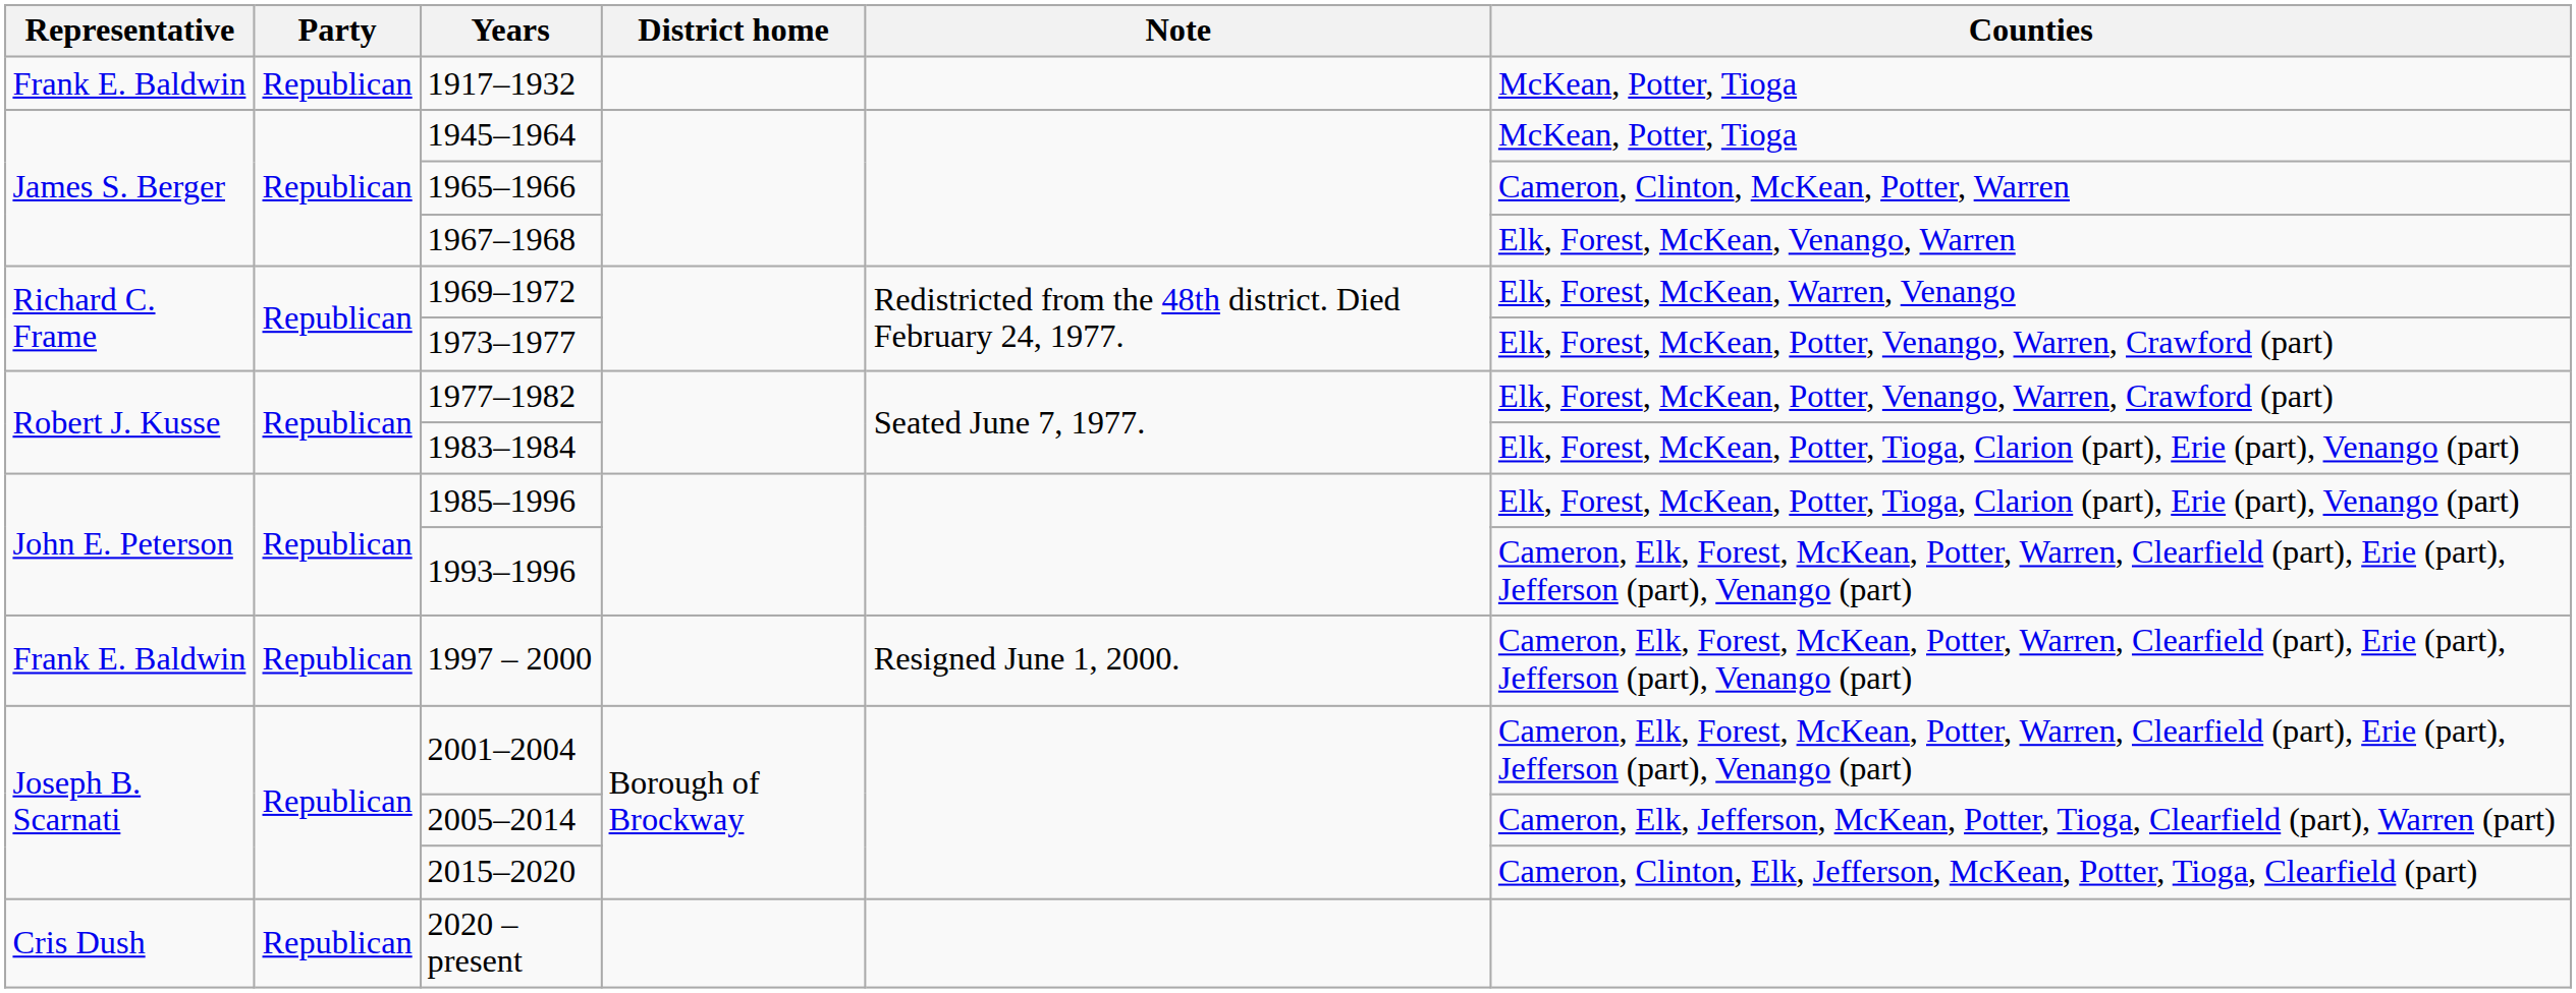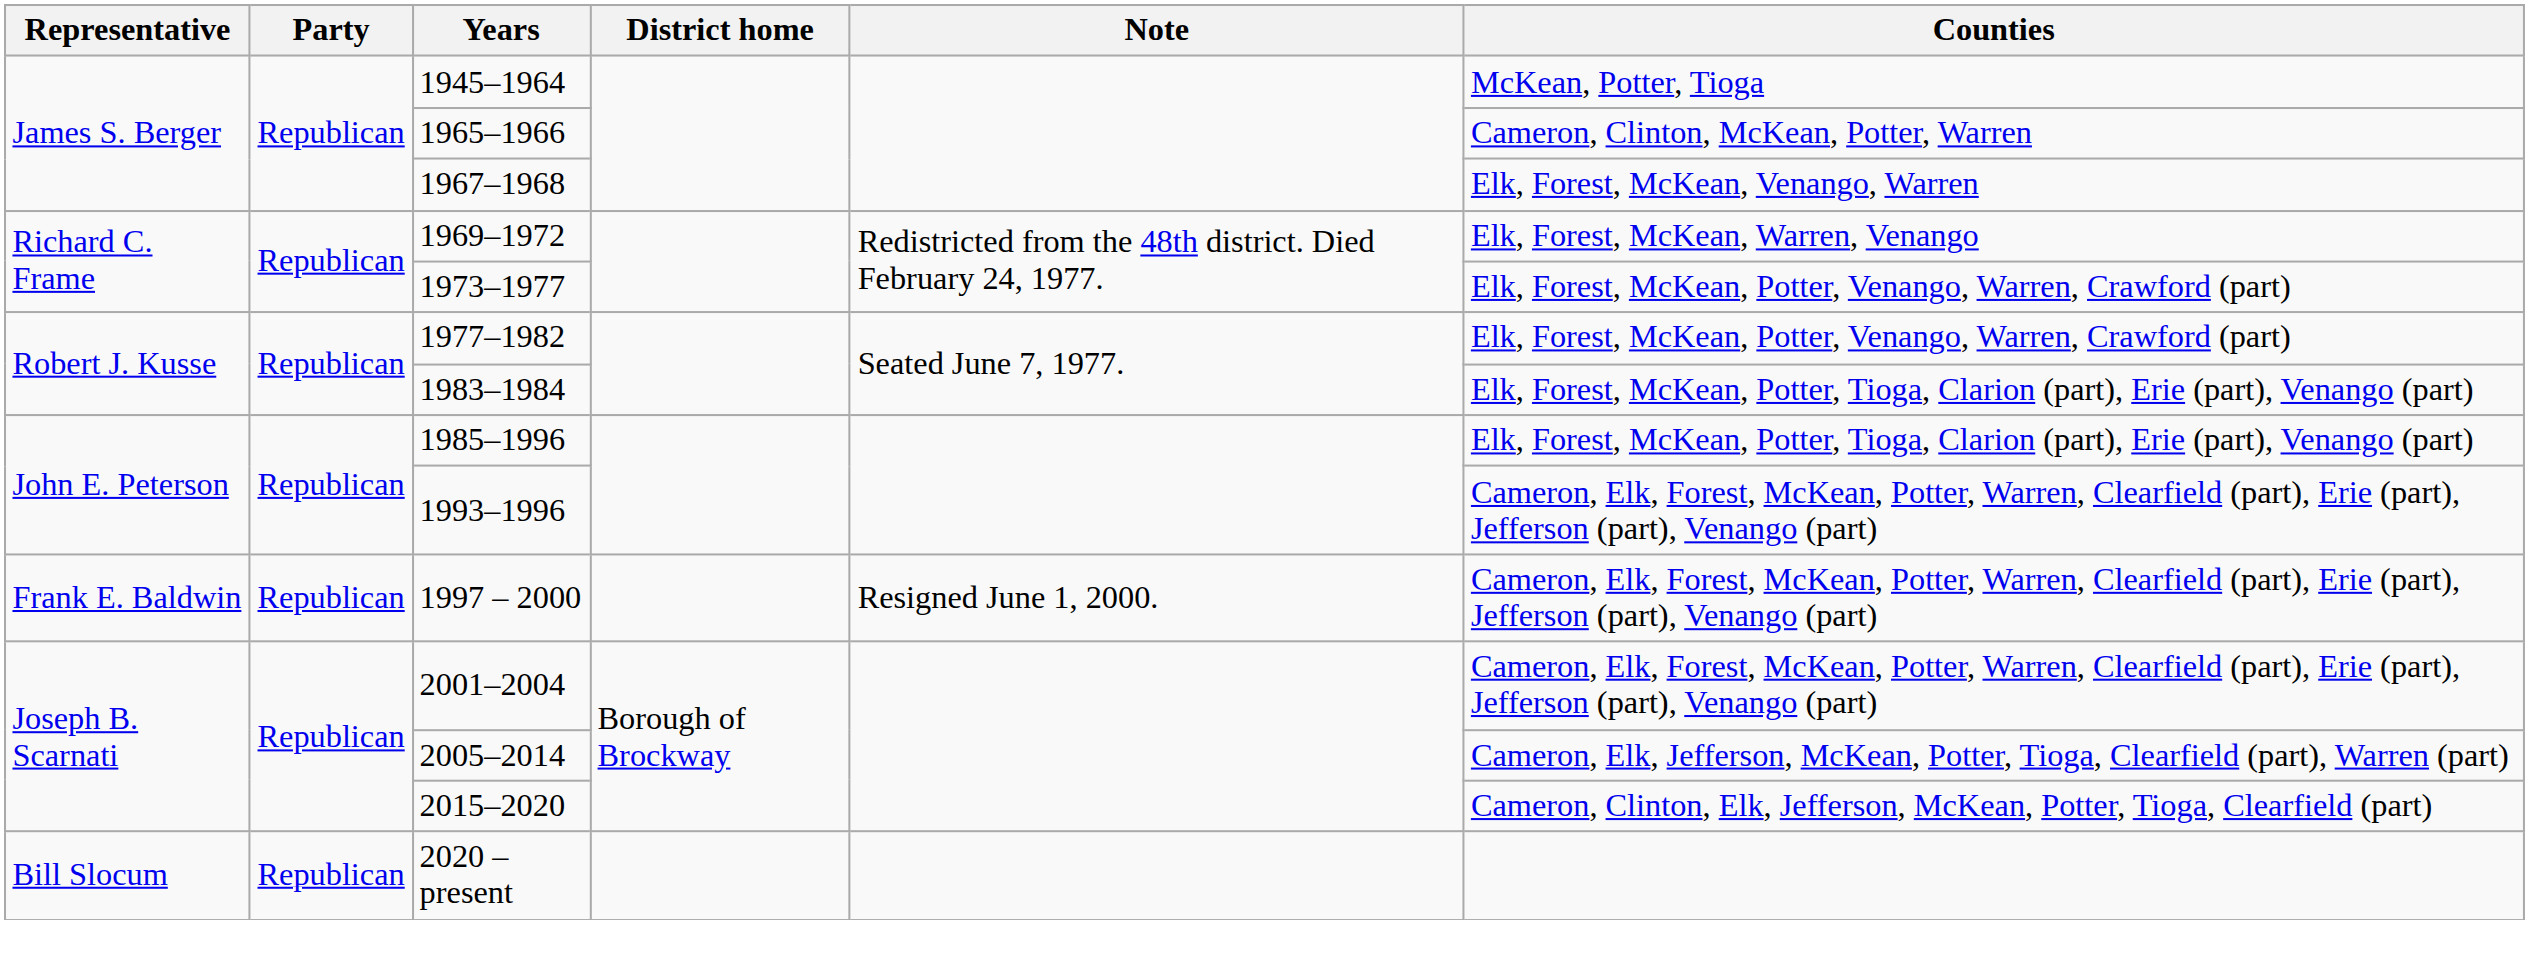 <table class=wikitable>
 <tr valign=bottom>
 <th>Representative</th>
 <th>Party</th>
 <th>Years</th>
 <th>District home</th>
 <th>Note</th>
 <th>Counties</th>
-</tr>
-<tr>
-<td><a href='#'>Frank E. Baldwin</a></td>
-<td><a href='#'>Republican</a></td>
-<td>1917–1932</td>
-<td></td>
-<td></td>
-<td><a href='#'>McKean</a>, <a href='#'>Potter</a>, <a href='#'>Tioga</a></td>
 </tr>
 <tr>
 <td rowspan=3><a href='#'>James S. Berger</a></td>
 <td rowspan=3><a href='#'>Republican</a></td>
 <td>1945–1964</td>
 <td rowspan=3> </td>
 <td rowspan=3> </td>
 <td><a href='#'>McKean</a>, <a href='#'>Potter</a>, <a href='#'>Tioga</a></td>
 </tr>
 <tr>
 <td>1965–1966</td>
 <td><a href='#'>Cameron</a>, <a href='#'>Clinton</a>, <a href='#'>McKean</a>, <a href='#'>Potter</a>, <a href='#'>Warren</a></td>
 </tr>
 <tr>
 <td>1967–1968</td>
 <td><a href='#'>Elk</a>, <a href='#'>Forest</a>, <a href='#'>McKean</a>, <a href='#'>Venango</a>, <a href='#'>Warren</a></td>
 </tr>
 <tr>
 <td rowspan=2><a href='#'>Richard C. Frame</a></td>
 <td rowspan=2><a href='#'>Republican</a></td>
 <td>1969–1972</td>
 <td rowspan=2> </td>
 <td rowspan=2>Redistricted from the <a href='#'>48th</a> district. Died February 24, 1977.</td>
 <td><a href='#'>Elk</a>, <a href='#'>Forest</a>, <a href='#'>McKean</a>, <a href='#'>Warren</a>, <a href='#'>Venango</a></td>
 </tr>
 <tr>
 <td>1973–1977</td>
 <td><a href='#'>Elk</a>, <a href='#'>Forest</a>, <a href='#'>McKean</a>, <a href='#'>Potter</a>, <a href='#'>Venango</a>, <a href='#'>Warren</a>, <a href='#'>Crawford</a> (part)</td>
 </tr>
 <tr>
 <td rowspan=2><a href='#'>Robert J. Kusse</a></td>
 <td rowspan=2><a href='#'>Republican</a></td>
 <td>1977–1982</td>
 <td rowspan=2> </td>
 <td rowspan=2>Seated June 7, 1977.</td>
 <td><a href='#'>Elk</a>, <a href='#'>Forest</a>, <a href='#'>McKean</a>, <a href='#'>Potter</a>, <a href='#'>Venango</a>, <a href='#'>Warren</a>, <a href='#'>Crawford</a> (part)</td>
 </tr>
 <tr>
 <td>1983–1984</td>
 <td><a href='#'>Elk</a>, <a href='#'>Forest</a>, <a href='#'>McKean</a>, <a href='#'>Potter</a>, <a href='#'>Tioga</a>, <a href='#'>Clarion</a> (part), <a href='#'>Erie</a> (part), <a href='#'>Venango</a> (part)</td>
 </tr>
 <tr>
 <td rowspan=2><a href='#'>John E. Peterson</a></td>
 <td rowspan=2><a href='#'>Republican</a></td>
 <td>1985–1996</td>
 <td rowspan=2> </td>
 <td rowspan=2> </td>
 <td><a href='#'>Elk</a>, <a href='#'>Forest</a>, <a href='#'>McKean</a>, <a href='#'>Potter</a>, <a href='#'>Tioga</a>, <a href='#'>Clarion</a> (part), <a href='#'>Erie</a> (part), <a href='#'>Venango</a> (part)</td>
 </tr>
 <tr>
 <td>1993–1996</td>
 <td><a href='#'>Cameron</a>, <a href='#'>Elk</a>, <a href='#'>Forest</a>, <a href='#'>McKean</a>, <a href='#'>Potter</a>, <a href='#'>Warren</a>, <a href='#'>Clearfield</a> (part), <a href='#'>Erie</a> (part), <a href='#'>Jefferson</a> (part), <a href='#'>Venango</a> (part)</td>
 </tr>
 <tr>
 <td><a href='#'>Frank E. Baldwin</a></td>
 <td><a href='#'>Republican</a></td>
 <td>1997 – 2000</td>
 <td></td>
 <td>Resigned June 1, 2000.</td>
 <td><a href='#'>Cameron</a>, <a href='#'>Elk</a>, <a href='#'>Forest</a>, <a href='#'>McKean</a>, <a href='#'>Potter</a>, <a href='#'>Warren</a>, <a href='#'>Clearfield</a> (part), <a href='#'>Erie</a> (part), <a href='#'>Jefferson</a> (part), <a href='#'>Venango</a> (part)</td>
 </tr>
 <tr>
 <td rowspan=3><a href='#'>Joseph B. Scarnati</a></td>
 <td rowspan=3><a href='#'>Republican</a></td>
 <td>2001–2004</td>
 <td rowspan=3>Borough of <a href='#'>Brockway</a></td>
 <td rowspan=3> </td>
 <td><a href='#'>Cameron</a>, <a href='#'>Elk</a>, <a href='#'>Forest</a>, <a href='#'>McKean</a>, <a href='#'>Potter</a>, <a href='#'>Warren</a>, <a href='#'>Clearfield</a> (part), <a href='#'>Erie</a> (part), <a href='#'>Jefferson</a> (part), <a href='#'>Venango</a> (part)</td>
 </tr>
 <tr>
 <td>2005–2014</td>
 <td><a href='#'>Cameron</a>, <a href='#'>Elk</a>, <a href='#'>Jefferson</a>, <a href='#'>McKean</a>, <a href='#'>Potter</a>, <a href='#'>Tioga</a>, <a href='#'>Clearfield</a> (part), <a href='#'>Warren</a> (part)</td>
 </tr>
 <tr>
 <td>2015–2020</td>
 <td><a href='#'>Cameron</a>, <a href='#'>Clinton</a>, <a href='#'>Elk</a>, <a href='#'>Jefferson</a>, <a href='#'>McKean</a>, <a href='#'>Potter</a>, <a href='#'>Tioga</a>, <a href='#'>Clearfield</a> (part)</td>
 </tr>
 <tr>
-<td><a href='#'>Cris Dush</a></td>
+<td><a href='#'>Bill Slocum</a></td>
 <td><a href='#'>Republican</a></td>
 <td>2020 – present</td>
 <td></td>
 <td></td>
 <td></td>
 </tr>
 </table>
